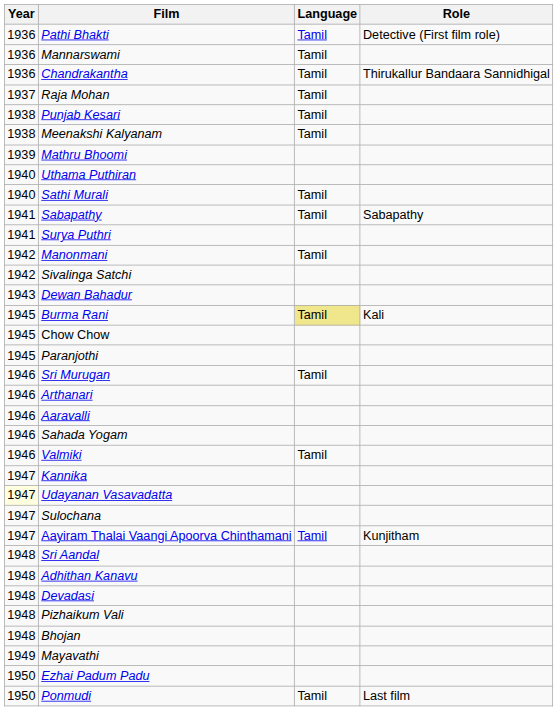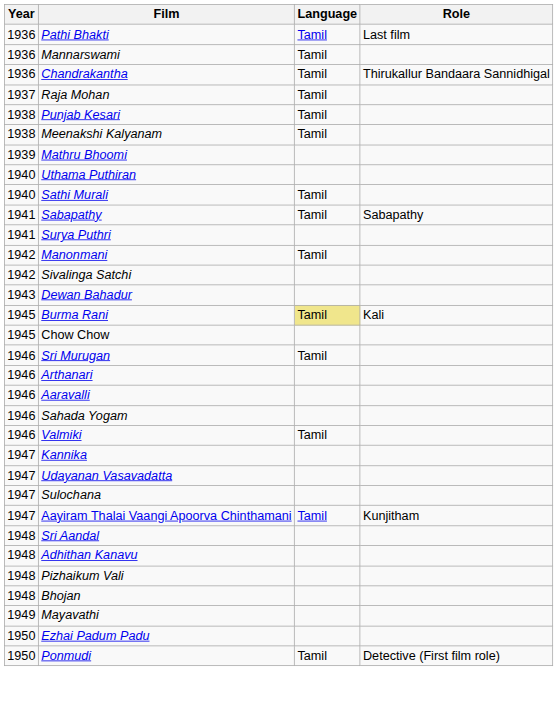 <table class="wikitable">
 <tr>
 <th>Year</th>
 <th>Film</th>
 <th>Language</th>
 <th>Role</th>
 </tr>
 <tr>
 <td>1936</td>
 <td><em><a href='#'>Pathi Bhakti</a></em></td>
 <td><a href='#'>Tamil</a></td>
-<td>Detective (First film role)</td>
+<td>Last film</td>
 </tr>
 <tr>
 <td>1936</td>
 <td><em>Mannarswami</em></td>
 <td>Tamil</td>
 <td></td>
 </tr>
 <tr>
 <td>1936</td>
 <td><em><a href='#'>Chandrakantha</a> </em></td>
 <td>Tamil</td>
 <td>Thirukallur Bandaara Sannidhigal</td>
 </tr>
 <tr>
 <td>1937</td>
 <td><em>Raja Mohan</em></td>
 <td>Tamil</td>
 <td></td>
 </tr>
 <tr>
 <td>1938</td>
 <td><em><a href='#'>Punjab Kesari</a></em></td>
 <td>Tamil</td>
 <td></td>
 </tr>
 <tr>
 <td>1938</td>
 <td><em>Meenakshi Kalyanam</em></td>
 <td>Tamil</td>
 <td></td>
 </tr>
 <tr>
 <td>1939</td>
 <td><em><a href='#'>Mathru Bhoomi</a></em></td>
 <td></td>
 <td></td>
 </tr>
 <tr>
 <td>1940</td>
 <td><a href='#'><em>Uthama Puthiran</em></a></td>
 <td></td>
 <td></td>
 </tr>
 <tr>
 <td>1940</td>
 <td><em><a href='#'>Sathi Murali</a></em></td>
 <td>Tamil</td>
 <td></td>
 </tr>
 <tr>
 <td>1941</td>
 <td><em><a href='#'>Sabapathy</a></em></td>
 <td>Tamil</td>
 <td>Sabapathy</td>
 </tr>
 <tr>
 <td>1941</td>
 <td><em><a href='#'>Surya Puthri</a></em></td>
 <td></td>
 <td></td>
 </tr>
 <tr>
 <td>1942</td>
 <td><em><a href='#'>Manonmani</a></em></td>
 <td>Tamil</td>
 <td></td>
 </tr>
 <tr>
 <td>1942</td>
 <td><em>Sivalinga Satchi</em></td>
 <td></td>
 <td></td>
 </tr>
 <tr>
 <td>1943</td>
 <td><em><a href='#'>Dewan Bahadur</a></em></td>
 <td></td>
 <td></td>
 </tr>
 <tr>
 <td>1945</td>
 <td><em><a href='#'>Burma Rani</a></em></td>
 <td style="background: khaki;">Tamil</td>
 <td>Kali</td>
 </tr>
 <tr>
 <td>1945</td>
 <td>Chow Chow</td>
 <td></td>
 <td></td>
 </tr>
 <tr>
-<td>1945</td>
-<td><em>Paranjothi</em></td>
-<td></td>
-<td></td>
-</tr>
-<tr>
 <td>1946</td>
 <td><em><a href='#'>Sri Murugan</a></em></td>
 <td>Tamil</td>
 <td></td>
 </tr>
 <tr>
 <td>1946</td>
 <td><a href='#'><em>Arthanari</em></a></td>
 <td></td>
 <td></td>
 </tr>
 <tr>
 <td>1946</td>
 <td><em><a href='#'>Aaravalli</a></em></td>
 <td></td>
 <td></td>
 </tr>
 <tr>
 <td>1946</td>
 <td><em>Sahada Yogam</em></td>
 <td></td>
 <td></td>
 </tr>
 <tr>
 <td>1946</td>
 <td><em><a href='#'>Valmiki</a></em></td>
 <td>Tamil</td>
 <td></td>
 </tr>
 <tr>
 <td>1947</td>
 <td><em><a href='#'>Kannika</a></em></td>
 <td></td>
 <td></td>
 </tr>
 <tr>
-<td style="background: lightyellow;">1947</td>
+<td>1947</td>
 <td><em><a href='#'>Udayanan Vasavadatta</a></em></td>
 <td></td>
 <td></td>
 </tr>
 <tr>
 <td>1947</td>
 <td><em>Sulochana</em></td>
 <td></td>
 <td></td>
 </tr>
 <tr>
 <td>1947</td>
 <td><a href='#'>Aayiram Thalai Vaangi Apoorva Chinthamani</a></td>
 <td><a href='#'>Tamil</a></td>
 <td>Kunjitham</td>
 </tr>
 <tr>
 <td>1948</td>
 <td><em><a href='#'>Sri Aandal</a></em></td>
 <td></td>
 <td></td>
 </tr>
 <tr>
 <td>1948</td>
 <td><em><a href='#'>Adhithan Kanavu</a></em></td>
-<td></td>
-<td></td>
-</tr>
-<tr>
-<td>1948</td>
-<td><em><a href='#'>Devadasi</a></em></td>
 <td></td>
 <td></td>
 </tr>
 <tr>
 <td>1948</td>
 <td><em>Pizhaikum Vali</em></td>
 <td></td>
 <td></td>
 </tr>
 <tr>
 <td>1948</td>
 <td><em>Bhojan</em></td>
 <td></td>
 <td></td>
 </tr>
 <tr>
 <td>1949</td>
 <td><em>Mayavathi</em></td>
 <td></td>
 <td></td>
 </tr>
 <tr>
 <td>1950</td>
 <td><em><a href='#'>Ezhai Padum Padu</a></em></td>
 <td></td>
 <td></td>
 </tr>
 <tr>
 <td>1950</td>
 <td><em><a href='#'>Ponmudi</a></em></td>
 <td>Tamil</td>
-<td>Last film</td>
+<td>Detective (First film role)</td>
 </tr>
 </table>
